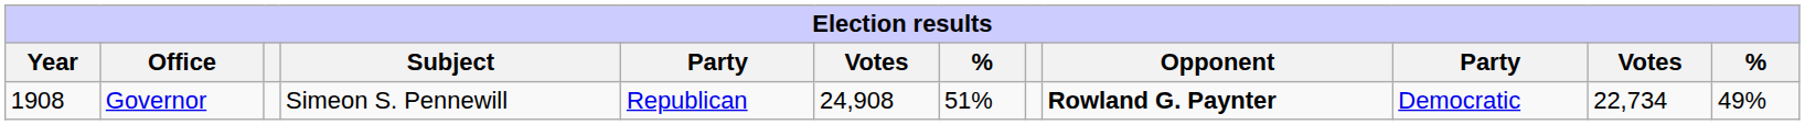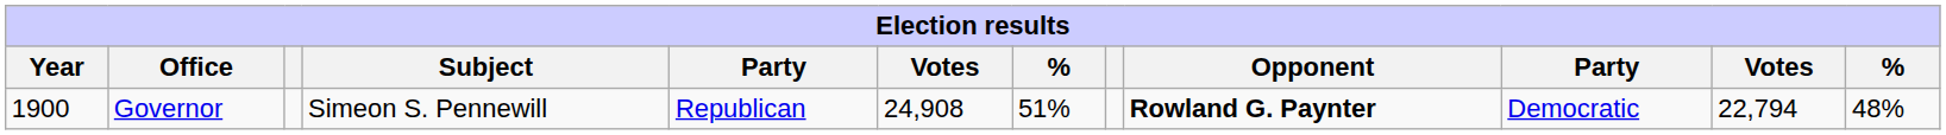 <table class=wikitable style="width: 94%" style="text-align: center;" align="center">
 <tr bgcolor=#cccccc>
 <th colspan=12 style="background: #ccccff;">Election results</th>
 </tr>
 <tr>
 <th><strong>Year</strong></th>
 <th><strong>Office</strong></th>
 <th></th>
 <th><strong>Subject</strong></th>
 <th><strong>Party</strong></th>
 <th><strong>Votes</strong></th>
 <th><strong>%</strong></th>
 <th></th>
 <th><strong>Opponent</strong></th>
 <th><strong>Party</strong></th>
 <th><strong>Votes</strong></th>
 <th><strong>%</strong></th>
 </tr>
 <tr>
-<td>1908</td>
+<td>1900</td>
 <td><a href='#'>Governor</a></td>
 <td></td>
 <td>Simeon S. Pennewill</td>
 <td><a href='#'>Republican</a></td>
 <td>24,908</td>
 <td>51%</td>
 <td></td>
 <td><strong>Rowland G. Paynter</strong></td>
 <td><a href='#'>Democratic</a></td>
-<td>22,734</td>
-<td>49%</td>
+<td>22,794</td>
+<td>48%</td>
 </tr>
 </table>
